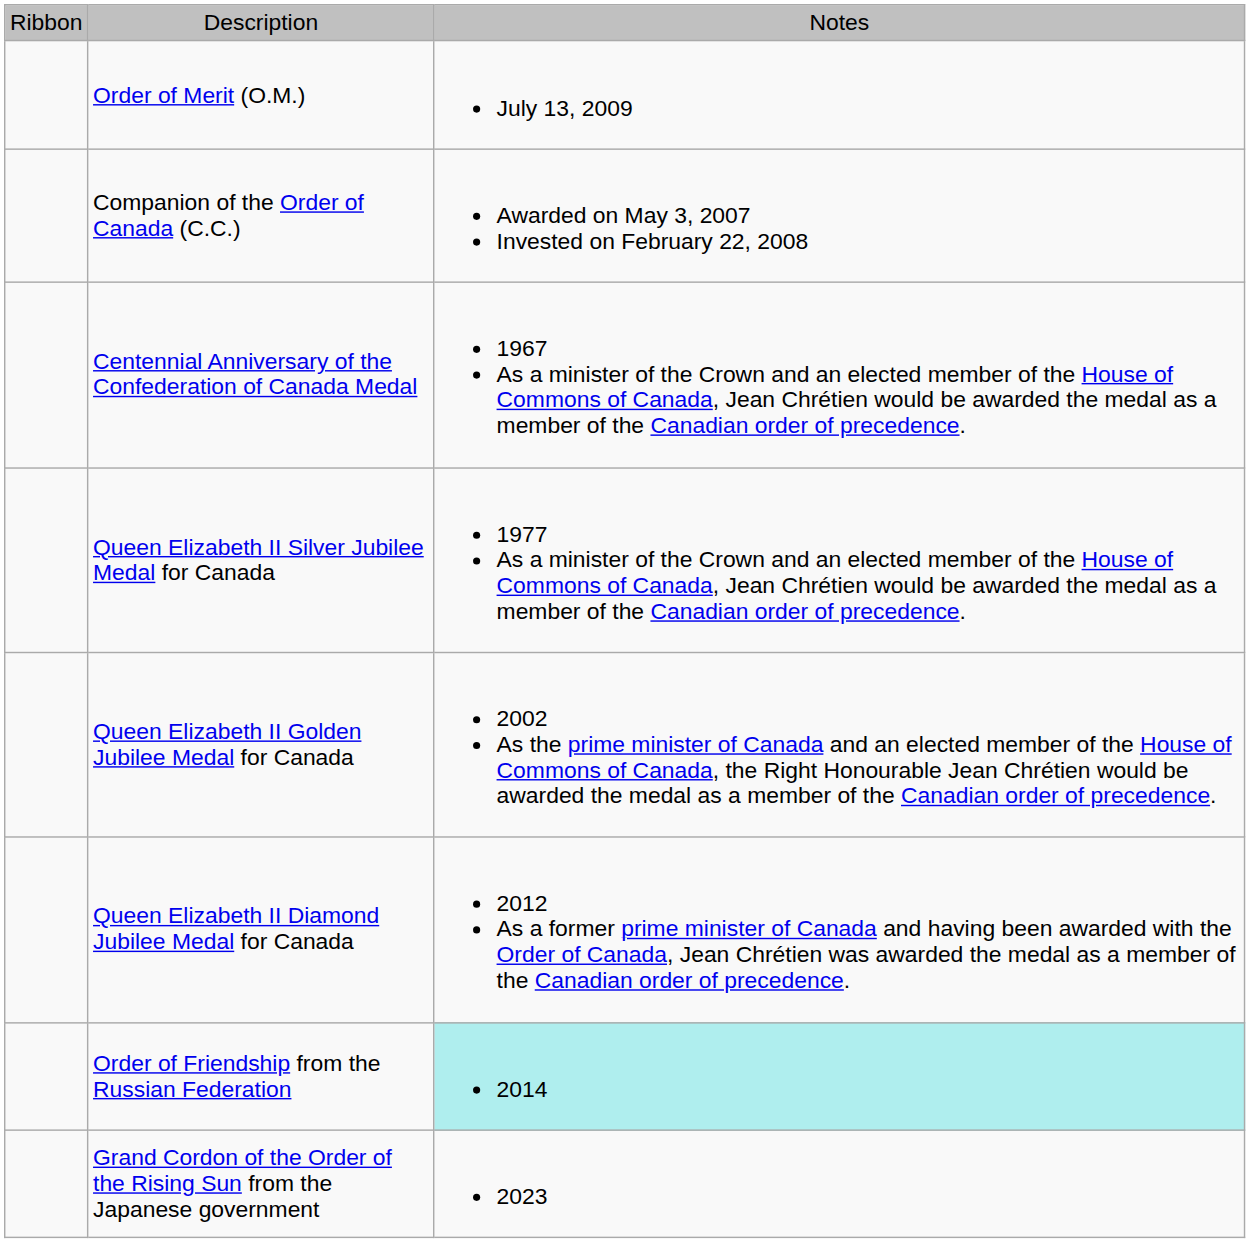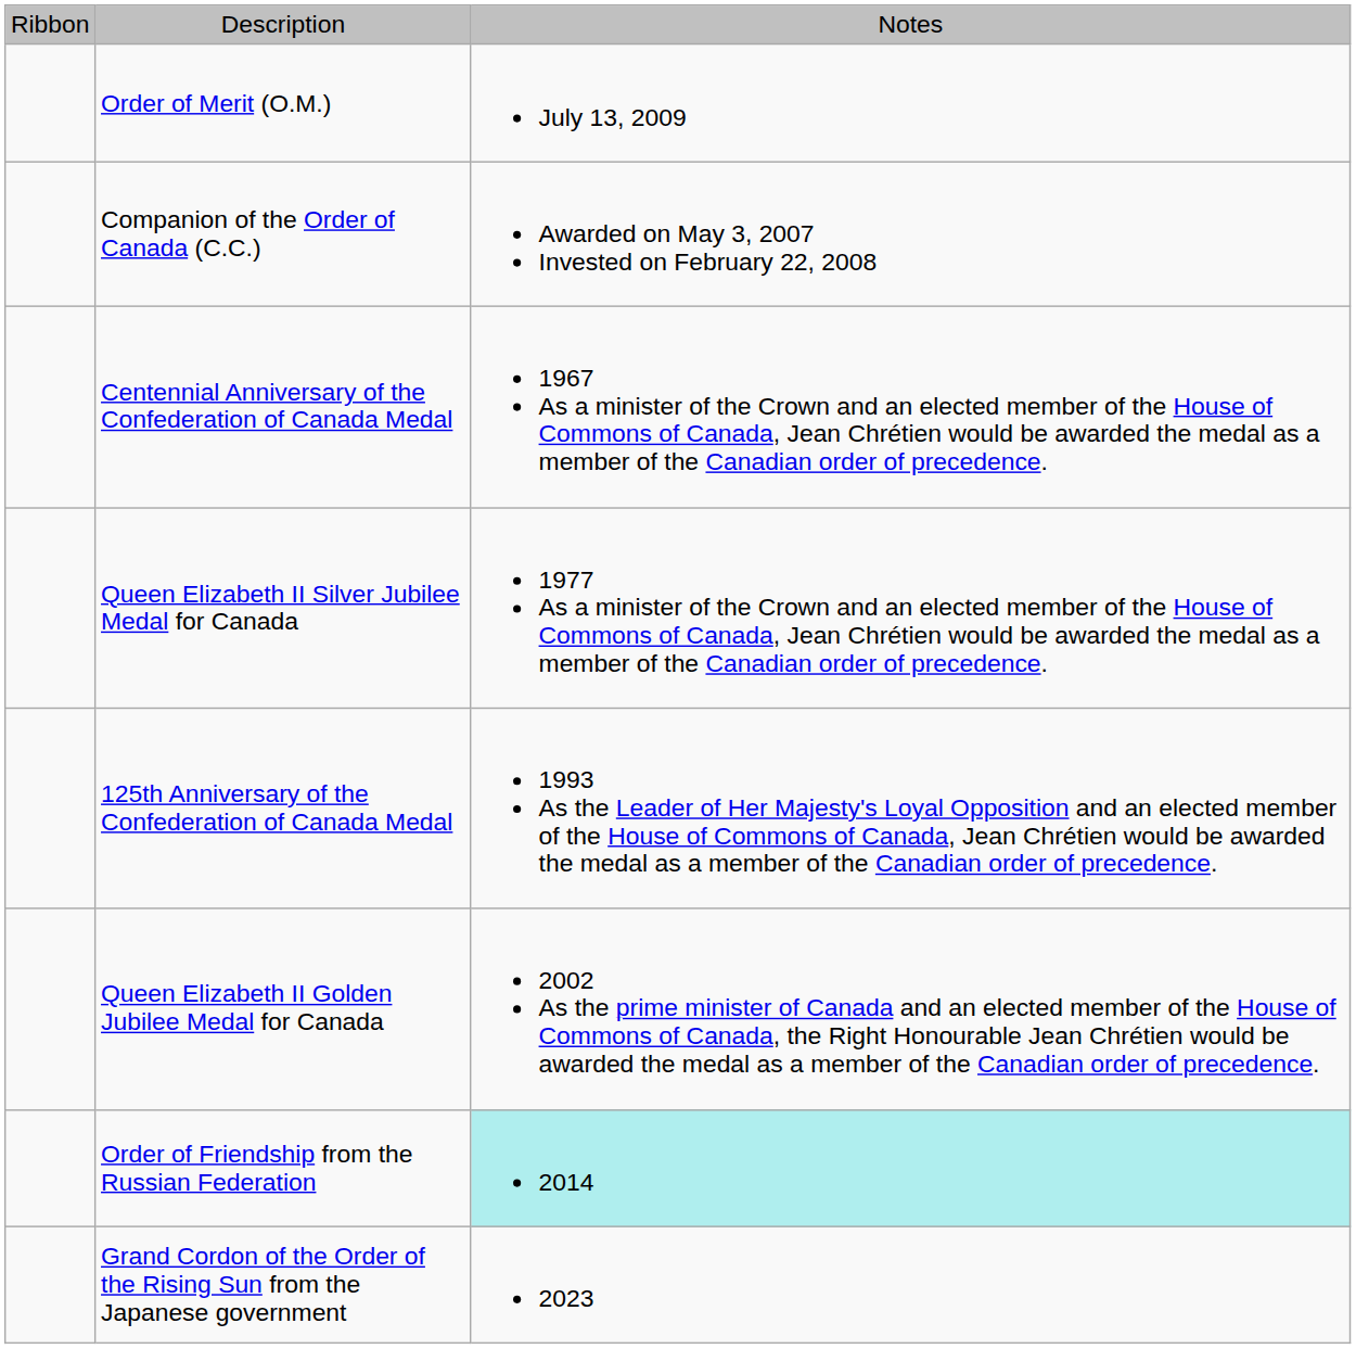 <table class="wikitable">
 <tr style="background:silver; text-align:center;">
 <td>Ribbon</td>
 <td>Description</td>
 <td>Notes</td>
 </tr>
 <tr>
 <td></td>
 <td><a href='#'>Order of Merit</a> (O.M.)</td>
 <td><br><ul><li>July 13, 2009</li></ul></td>
 </tr>
 <tr>
 <td></td>
 <td>Companion of the <a href='#'>Order of Canada</a> (C.C.)</td>
 <td><br><ul><li>Awarded on May 3, 2007</li><li>Invested on February 22, 2008</li></ul></td>
 </tr>
 <tr>
 <td></td>
 <td><a href='#'>Centennial Anniversary of the Confederation of Canada Medal</a></td>
 <td><br><ul><li>1967</li><li>As a minister of the Crown and an elected member of the <a href='#'>House of Commons of Canada</a>, Jean Chrétien would be awarded the medal as a member of the <a href='#'>Canadian order of precedence</a>.</li></ul></td>
 </tr>
 <tr>
 <td></td>
 <td><a href='#'>Queen Elizabeth II Silver Jubilee Medal</a> for Canada</td>
 <td><br><ul><li>1977</li><li>As a minister of the Crown and an elected member of the <a href='#'>House of Commons of Canada</a>, Jean Chrétien would be awarded the medal as a member of the <a href='#'>Canadian order of precedence</a>.</li></ul></td>
 </tr>
 <tr>
 <td></td>
-<td><a href='#'>Queen Elizabeth II Golden Jubilee Medal</a> for Canada</td>
-<td><br><ul><li>2002</li><li>As the <a href='#'>prime minister of Canada</a> and an elected member of the <a href='#'>House of Commons of Canada</a>, the Right Honourable Jean Chrétien would be awarded the medal as a member of the <a href='#'>Canadian order of precedence</a>.</li></ul></td>
+<td><a href='#'>125th Anniversary of the Confederation of Canada Medal</a></td>
+<td><br><ul><li>1993</li><li>As the <a href='#'>Leader of Her Majesty's Loyal Opposition</a> and an elected member of the <a href='#'>House of Commons of Canada</a>, Jean Chrétien would be awarded the medal as a member of the <a href='#'>Canadian order of precedence</a>.</li></ul></td>
 </tr>
 <tr>
 <td></td>
-<td><a href='#'>Queen Elizabeth II Diamond Jubilee Medal</a> for Canada</td>
-<td><br><ul><li>2012</li><li>As a former <a href='#'>prime minister of Canada</a> and having been awarded with the <a href='#'>Order of Canada</a>, Jean Chrétien was awarded the medal as a member of the <a href='#'>Canadian order of precedence</a>.</li></ul></td>
+<td><a href='#'>Queen Elizabeth II Golden Jubilee Medal</a> for Canada</td>
+<td><br><ul><li>2002</li><li>As the <a href='#'>prime minister of Canada</a> and an elected member of the <a href='#'>House of Commons of Canada</a>, the Right Honourable Jean Chrétien would be awarded the medal as a member of the <a href='#'>Canadian order of precedence</a>.</li></ul></td>
 </tr>
 <tr>
 <td></td>
 <td><a href='#'>Order of Friendship</a> from the <a href='#'>Russian Federation</a></td>
 <td style="background: paleturquoise;"><br><ul><li>2014</li></ul></td>
 </tr>
 <tr>
 <td></td>
 <td><a href='#'>Grand Cordon of the Order of the Rising Sun</a> from the Japanese government</td>
 <td><br><ul><li>2023</li></ul></td>
 </tr>
 </table>
